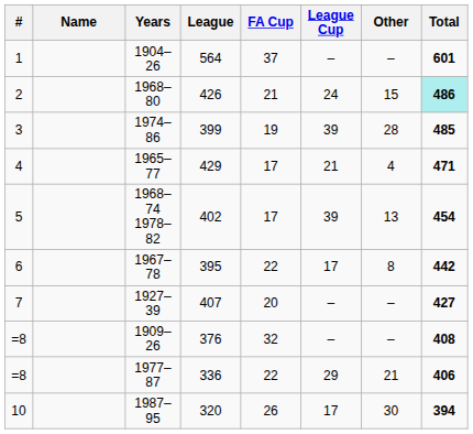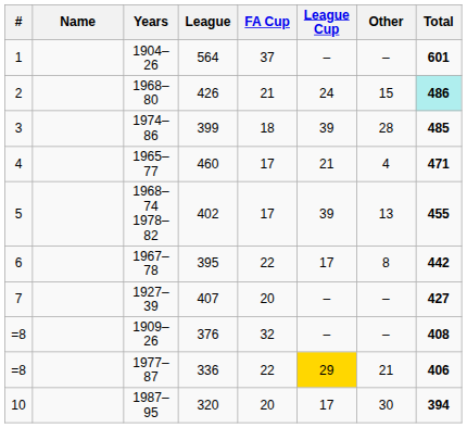 <table class="wikitable sortable" style="text-align: center;" width = 90%;>
 <tr>
 <th width=6%>#</th>
 <th width=20%>Name</th>
 <th width=12%>Years</th>
 <th width=13%>League</th>
 <th width=13%><a href='#'>FA Cup</a></th>
 <th width=13%><a href='#'>League Cup</a></th>
 <th width=13%>Other</th>
 <th width=13%>Total</th>
 </tr>
 <tr>
 <td>1</td>
 <td style="text-align:left;"></td>
 <td>1904–26</td>
 <td>564</td>
 <td>37</td>
 <td>–</td>
 <td>–</td>
 <td><strong>601</strong></td>
 </tr>
 <tr>
 <td>2</td>
 <td style="text-align:left;"></td>
 <td>1968–80</td>
 <td>426</td>
 <td>21</td>
 <td>24</td>
 <td>15</td>
 <td style="background: paleturquoise;"><strong>486</strong></td>
 </tr>
 <tr>
 <td>3</td>
 <td style="text-align:left;"></td>
 <td>1974–86</td>
 <td>399</td>
-<td>19</td>
+<td>18</td>
 <td>39</td>
 <td>28</td>
 <td><strong>485</strong></td>
 </tr>
 <tr>
 <td>4</td>
 <td style="text-align:left;"></td>
 <td>1965–77</td>
-<td>429</td>
+<td>460</td>
 <td>17</td>
 <td>21</td>
 <td>4</td>
 <td><strong>471</strong></td>
 </tr>
 <tr>
 <td>5</td>
 <td style="text-align:left;"></td>
 <td>1968–74<br>1978–82</td>
 <td>402</td>
 <td>17</td>
 <td>39</td>
 <td>13</td>
-<td><strong>454</strong></td>
+<td><strong>455</strong></td>
 </tr>
 <tr>
 <td>6</td>
 <td style="text-align:left;"></td>
 <td>1967–78</td>
 <td>395</td>
 <td>22</td>
 <td>17</td>
 <td>8</td>
 <td><strong>442</strong></td>
 </tr>
 <tr>
 <td>7</td>
 <td style="text-align:left;"></td>
 <td>1927–39</td>
 <td>407</td>
 <td>20</td>
 <td>–</td>
 <td>–</td>
 <td><strong>427</strong></td>
 </tr>
 <tr>
 <td>=8</td>
 <td style="text-align:left;"></td>
 <td>1909–26</td>
 <td>376</td>
 <td>32</td>
 <td>–</td>
 <td>–</td>
 <td><strong>408</strong></td>
 </tr>
 <tr>
 <td>=8</td>
 <td style="text-align:left;"></td>
 <td>1977–87</td>
 <td>336</td>
 <td>22</td>
-<td>29</td>
+<td style="background: gold;">29</td>
 <td>21</td>
 <td><strong>406</strong></td>
 </tr>
 <tr>
 <td>10</td>
 <td style="text-align:left;"></td>
 <td>1987–95</td>
 <td>320</td>
-<td>26</td>
+<td>20</td>
 <td>17</td>
 <td>30</td>
 <td><strong>394</strong></td>
 </tr>
 </table>
